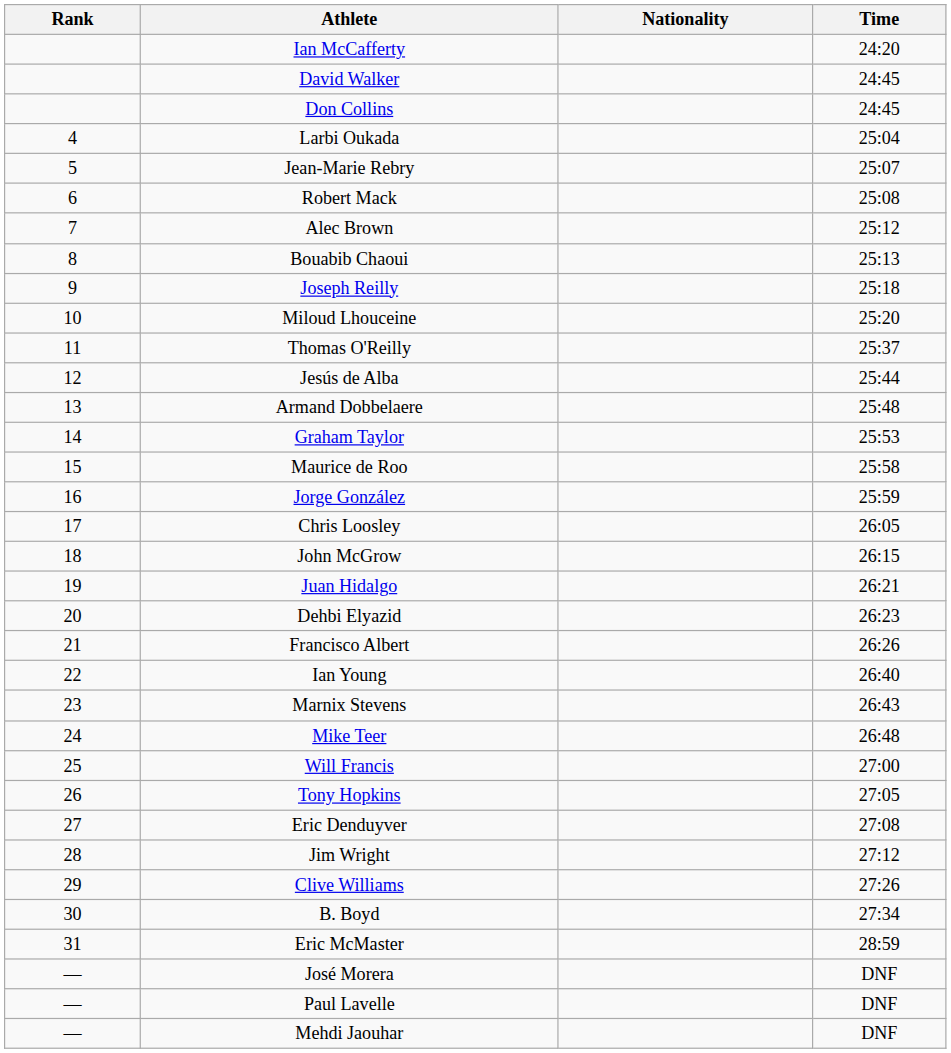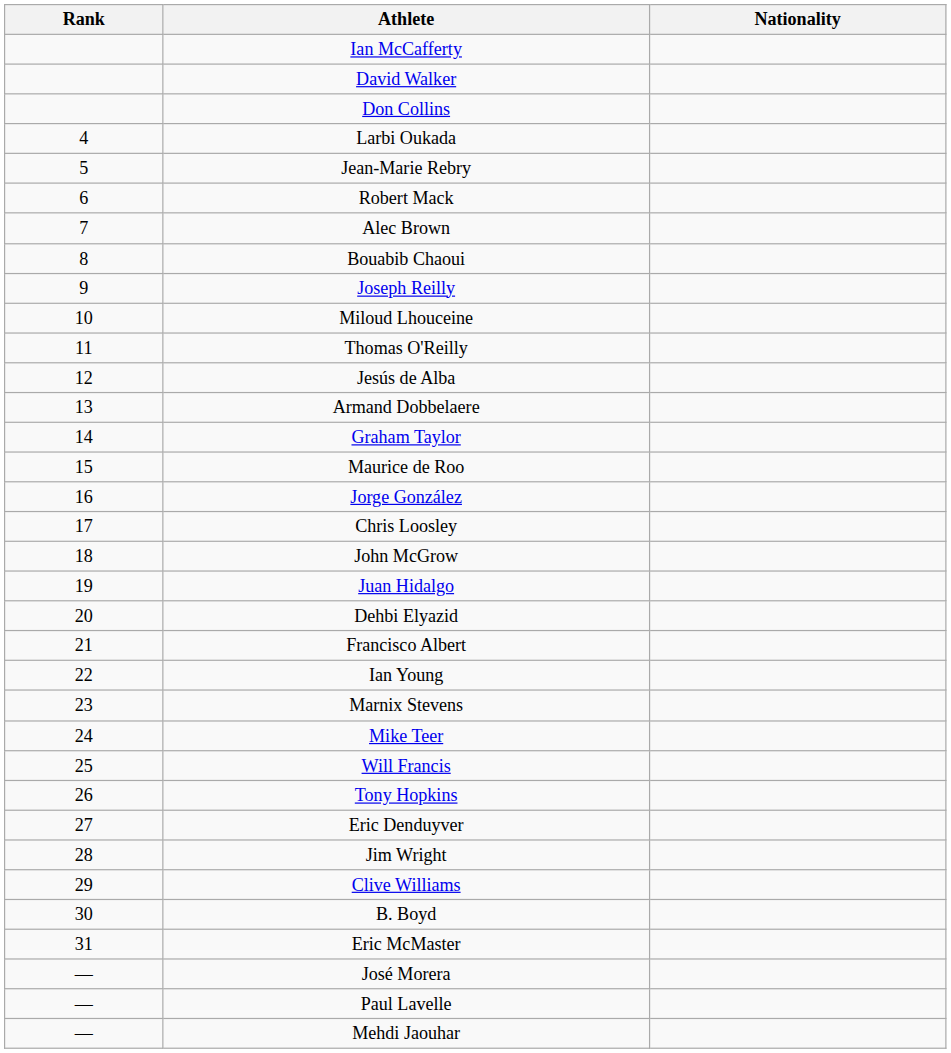 <table class="wikitable sortable" style=" text-align:center; font-size:95%;" width="50%">
 <tr>
 <th>Rank</th>
 <th>Athlete</th>
 <th>Nationality</th>
-<th>Time</th>
 </tr>
 <tr>
 <td align=center></td>
 <td><a href='#'>Ian McCafferty</a></td>
 <td></td>
-<td>24:20</td>
 </tr>
 <tr>
 <td align=center></td>
 <td><a href='#'>David Walker</a></td>
 <td></td>
-<td>24:45</td>
 </tr>
 <tr>
 <td align=center></td>
 <td><a href='#'>Don Collins</a></td>
 <td></td>
-<td>24:45</td>
 </tr>
 <tr>
 <td align=center>4</td>
 <td>Larbi Oukada</td>
 <td></td>
-<td>25:04</td>
 </tr>
 <tr>
 <td align=center>5</td>
 <td>Jean-Marie Rebry</td>
 <td></td>
-<td>25:07</td>
 </tr>
 <tr>
 <td align=center>6</td>
 <td>Robert Mack</td>
 <td></td>
-<td>25:08</td>
 </tr>
 <tr>
 <td align=center>7</td>
 <td>Alec Brown</td>
 <td></td>
-<td>25:12</td>
 </tr>
 <tr>
 <td align=center>8</td>
 <td>Bouabib Chaoui</td>
 <td></td>
-<td>25:13</td>
 </tr>
 <tr>
 <td align=center>9</td>
 <td><a href='#'>Joseph Reilly</a></td>
 <td></td>
-<td>25:18</td>
 </tr>
 <tr>
 <td align=center>10</td>
 <td>Miloud Lhouceine</td>
 <td></td>
-<td>25:20</td>
 </tr>
 <tr>
 <td align=center>11</td>
 <td>Thomas O'Reilly</td>
 <td></td>
-<td>25:37</td>
 </tr>
 <tr>
 <td align=center>12</td>
 <td>Jesús de Alba</td>
 <td></td>
-<td>25:44</td>
 </tr>
 <tr>
 <td align=center>13</td>
 <td>Armand Dobbelaere</td>
 <td></td>
-<td>25:48</td>
 </tr>
 <tr>
 <td align=center>14</td>
 <td><a href='#'>Graham Taylor</a></td>
 <td></td>
-<td>25:53</td>
 </tr>
 <tr>
 <td align=center>15</td>
 <td>Maurice de Roo</td>
 <td></td>
-<td>25:58</td>
 </tr>
 <tr>
 <td align=center>16</td>
 <td><a href='#'>Jorge González</a></td>
 <td></td>
-<td>25:59</td>
 </tr>
 <tr>
 <td align=center>17</td>
 <td>Chris Loosley</td>
 <td></td>
-<td>26:05</td>
 </tr>
 <tr>
 <td align=center>18</td>
 <td>John McGrow</td>
 <td></td>
-<td>26:15</td>
 </tr>
 <tr>
 <td align=center>19</td>
 <td><a href='#'>Juan Hidalgo</a></td>
 <td></td>
-<td>26:21</td>
 </tr>
 <tr>
 <td align=center>20</td>
 <td>Dehbi Elyazid</td>
 <td></td>
-<td>26:23</td>
 </tr>
 <tr>
 <td align=center>21</td>
 <td>Francisco Albert</td>
 <td></td>
-<td>26:26</td>
 </tr>
 <tr>
 <td align=center>22</td>
 <td>Ian Young</td>
 <td></td>
-<td>26:40</td>
 </tr>
 <tr>
 <td align=center>23</td>
 <td>Marnix Stevens</td>
 <td></td>
-<td>26:43</td>
 </tr>
 <tr>
 <td align=center>24</td>
 <td><a href='#'>Mike Teer</a></td>
 <td></td>
-<td>26:48</td>
 </tr>
 <tr>
 <td align=center>25</td>
 <td><a href='#'>Will Francis</a></td>
 <td></td>
-<td>27:00</td>
 </tr>
 <tr>
 <td align=center>26</td>
 <td><a href='#'>Tony Hopkins</a></td>
 <td></td>
-<td>27:05</td>
 </tr>
 <tr>
 <td align=center>27</td>
 <td>Eric Denduyver</td>
 <td></td>
-<td>27:08</td>
 </tr>
 <tr>
 <td align=center>28</td>
 <td>Jim Wright</td>
 <td></td>
-<td>27:12</td>
 </tr>
 <tr>
 <td align=center>29</td>
 <td><a href='#'>Clive Williams</a></td>
 <td></td>
-<td>27:26</td>
 </tr>
 <tr>
 <td align=center>30</td>
 <td>B. Boyd</td>
 <td></td>
-<td>27:34</td>
 </tr>
 <tr>
 <td align=center>31</td>
 <td>Eric McMaster</td>
 <td></td>
-<td>28:59</td>
 </tr>
 <tr>
 <td align=center>—</td>
 <td>José Morera</td>
 <td></td>
-<td>DNF</td>
 </tr>
 <tr>
 <td align=center>—</td>
 <td>Paul Lavelle</td>
 <td></td>
-<td>DNF</td>
 </tr>
 <tr>
 <td align=center>—</td>
 <td>Mehdi Jaouhar</td>
 <td></td>
-<td>DNF</td>
 </tr>
 </table>
